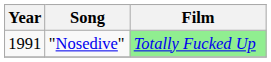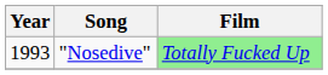 <table class=wikitable>
 <tr>
 <th width=25px>Year</th>
 <th style="width:75px;">Song</th>
 <th style="width:125px;">Film</th>
 </tr>
 <tr>
-<td>1991</td>
+<td>1993</td>
 <td>"<a href='#'>Nosedive</a>"</td>
 <td style="background: lightgreen;"><em><a href='#'>Totally Fucked Up</a></em></td>
 </tr>
 <tr>
 </tr>
 </table>
